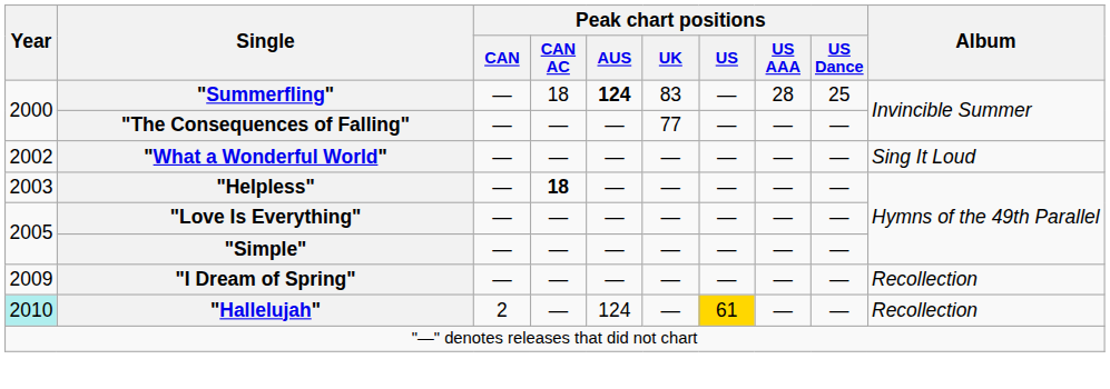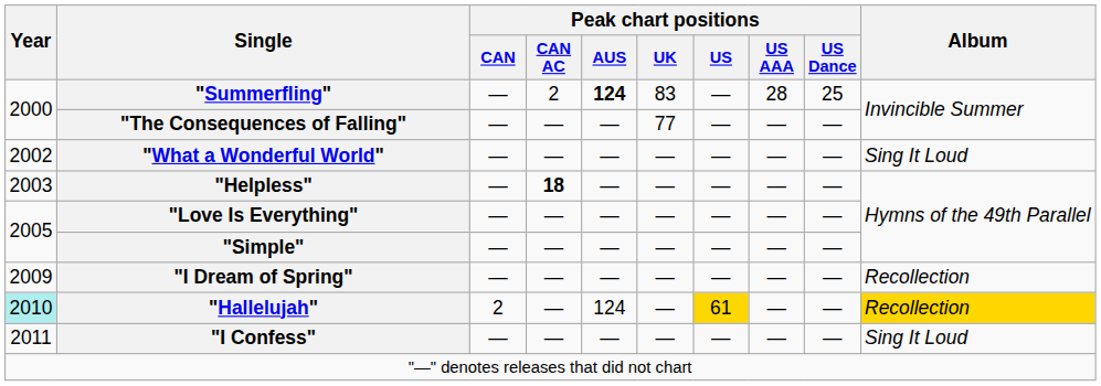 <table class="wikitable plainrowheaders" style="text-align:center;">
 <tr>
 <th rowspan="2">Year</th>
 <th rowspan="2" style="width:21em;">Single</th>
 <th colspan="7">Peak chart positions</th>
 <th rowspan="2">Album</th>
 </tr>
 <tr style="font-size:smaller;">
 <th width="40"><a href='#'>CAN</a><br></th>
 <th width="40"><a href='#'>CAN AC</a><br></th>
 <th width="40"><a href='#'>AUS</a><br></th>
 <th width="40"><a href='#'>UK</a><br></th>
 <th width="40"><a href='#'>US</a><br></th>
 <th width="40"><a href='#'>US AAA</a><br></th>
 <th width="40"><a href='#'>US Dance</a><br></th>
 </tr>
 <tr>
 <td rowspan="2">2000</td>
 <th scope="row">"<a href='#'>Summerfling</a>"</th>
 <td>—</td>
-<td>18</td>
+<td>2</td>
 <td><strong>124</strong></td>
 <td>83</td>
 <td>—</td>
 <td>28</td>
 <td>25</td>
 <td align="left" rowspan="2"><em>Invincible Summer</em></td>
 </tr>
 <tr>
 <th scope="row">"The Consequences of Falling"</th>
 <td>—</td>
 <td>—</td>
 <td>—</td>
 <td>77</td>
 <td>—</td>
 <td>—</td>
 <td>—</td>
 </tr>
 <tr>
 <td>2002</td>
 <th scope="row">"<a href='#'>What a Wonderful World</a>" </th>
 <td>—</td>
 <td>—</td>
 <td>—</td>
 <td>—</td>
 <td>—</td>
 <td>—</td>
 <td>—</td>
 <td align="left"><em>Sing It Loud</em></td>
 </tr>
 <tr>
 <td>2003</td>
 <th scope="row">"Helpless"</th>
 <td>—</td>
 <td><strong>18</strong></td>
 <td>—</td>
 <td>—</td>
 <td>—</td>
 <td>—</td>
 <td>—</td>
 <td rowspan="3" align="left"><em>Hymns of the 49th Parallel</em></td>
 </tr>
 <tr>
 <td rowspan="2">2005</td>
 <th scope="row">"Love Is Everything"</th>
 <td>—</td>
 <td>—</td>
 <td>—</td>
 <td>—</td>
 <td>—</td>
 <td>—</td>
 <td>—</td>
 </tr>
 <tr>
 <th scope="row">"Simple"</th>
 <td>—</td>
 <td>—</td>
 <td>—</td>
 <td>—</td>
 <td>—</td>
 <td>—</td>
 <td>—</td>
 </tr>
 <tr>
 <td>2009</td>
 <th scope="row">"I Dream of Spring"</th>
 <td>—</td>
 <td>—</td>
 <td>—</td>
 <td>—</td>
 <td>—</td>
 <td>—</td>
 <td>—</td>
 <td align="left"><em>Recollection</em></td>
 </tr>
 <tr>
 <td style="background: paleturquoise;">2010</td>
 <th scope="row">"<a href='#'>Hallelujah</a>" </th>
 <td>2</td>
 <td>—</td>
 <td>124</td>
 <td>—</td>
 <td style="background: gold;">61</td>
 <td>—</td>
 <td>—</td>
-<td align="left"><em>Recollection</em></td>
+<td align="left" style="background: gold;"><em>Recollection</em></td>
+</tr>
+<tr>
+<td>2011</td>
+<th scope="row">"I Confess"</th>
+<td>—</td>
+<td>—</td>
+<td>—</td>
+<td>—</td>
+<td>—</td>
+<td>—</td>
+<td>—</td>
+<td align="left"><em>Sing It Loud</em></td>
 </tr>
 <tr>
 <td colspan="10" style="font-size: 85%">"—" denotes releases that did not chart</td>
 </tr>
 </table>
